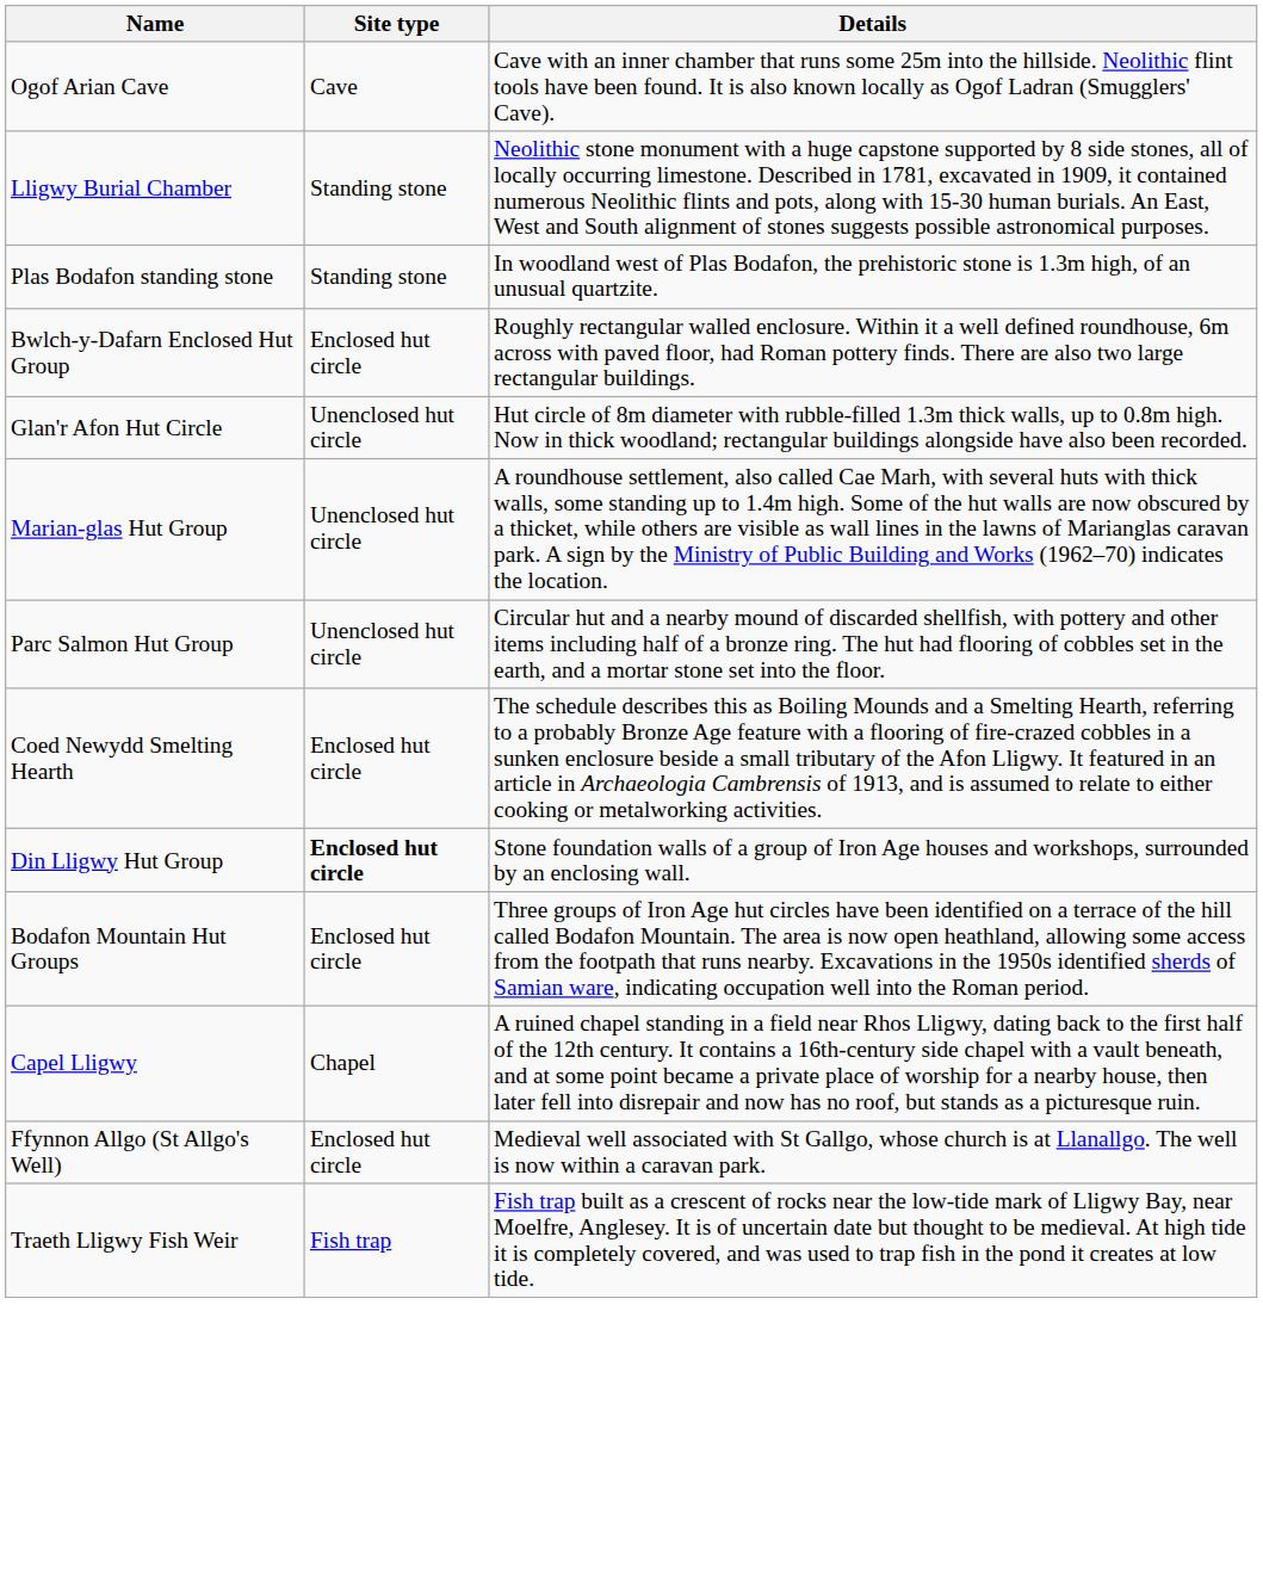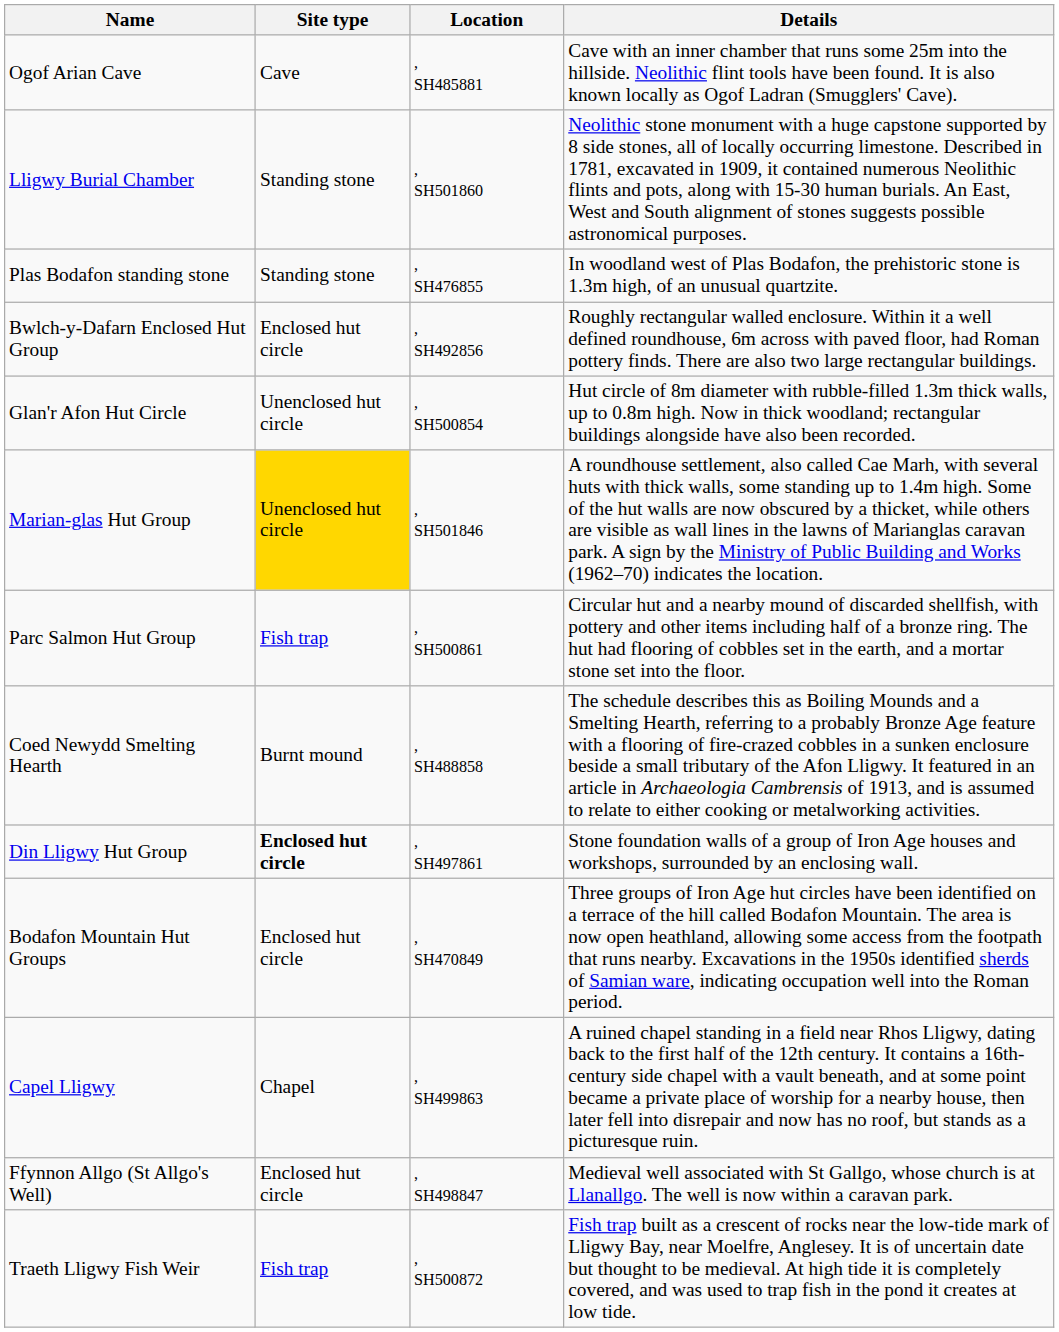 <table class=" wikitable plainrowheaders sortable" border="1">
 <tr>
 <th width=200pt>Name</th>
 <th width=120pt>Site type</th>
+<th width=120pt>Location</th>
 <th scope="col" class="unsortable">Details</th>
 </tr>
 <tr>
 <td> Ogof Arian Cave</td>
 <td>Cave</td>
+<td><small>, <br>SH485881</small></td>
 <td>Cave with an inner chamber that runs some 25m into the hillside. <a href='#'>Neolithic</a> flint tools have been found. It is also known locally as Ogof Ladran (Smugglers' Cave).</td>
 </tr>
 <tr>
 <td> <a href='#'>Lligwy Burial Chamber</a> </td>
 <td>Standing stone</td>
+<td><small>, <br>SH501860</small></td>
 <td><a href='#'>Neolithic</a> stone monument with a huge capstone supported by 8 side stones, all of locally occurring limestone. Described in 1781, excavated in 1909, it contained numerous Neolithic flints and pots, along with 15-30 human burials. An East, West and South alignment of stones suggests possible astronomical purposes.</td>
 </tr>
 <tr>
 <td> Plas Bodafon standing stone</td>
 <td>Standing stone</td>
+<td><small>, <br>SH476855</small></td>
 <td>In woodland west of Plas Bodafon, the prehistoric stone is 1.3m high, of an unusual quartzite.</td>
 </tr>
 <tr>
 <td> Bwlch-y-Dafarn Enclosed Hut Group</td>
 <td>Enclosed hut circle</td>
+<td><small>, <br>SH492856</small></td>
 <td>Roughly rectangular walled enclosure. Within it a well defined roundhouse, 6m across with paved floor, had Roman pottery finds. There are also two large rectangular buildings.</td>
 </tr>
 <tr>
 <td> Glan'r Afon Hut Circle</td>
 <td>Unenclosed hut circle</td>
+<td><small>, <br>SH500854</small></td>
 <td>Hut circle of 8m diameter with rubble-filled 1.3m thick walls, up to 0.8m high. Now in thick woodland; rectangular buildings alongside have also been recorded.</td>
 </tr>
 <tr>
 <td> <a href='#'>Marian-glas</a> Hut Group</td>
-<td>Unenclosed hut circle</td>
+<td style="background: gold;">Unenclosed hut circle</td>
+<td><small>, <br>SH501846</small></td>
 <td>A roundhouse settlement, also called Cae Marh, with several huts with thick walls, some standing up to 1.4m high. Some of the hut walls are now obscured by a thicket, while others are visible as wall lines in the lawns of Marianglas caravan park. A sign by the <a href='#'>Ministry of Public Building and Works</a> (1962–70) indicates the location.</td>
 </tr>
 <tr>
 <td> Parc Salmon Hut Group</td>
-<td>Unenclosed hut circle</td>
+<td><a href='#'>Fish trap</a></td>
+<td><small>, <br>SH500861</small></td>
 <td>Circular hut and a nearby mound of discarded shellfish, with pottery and other items including half of a bronze ring. The hut had flooring of cobbles set in the earth, and a mortar stone set into the floor.</td>
 </tr>
 <tr>
 <td> Coed Newydd Smelting Hearth</td>
-<td>Enclosed hut circle</td>
+<td>Burnt mound</td>
+<td><small>, <br>SH488858</small></td>
 <td>The schedule describes this as Boiling Mounds and a Smelting Hearth, referring to a probably Bronze Age feature with a flooring of fire-crazed cobbles in a sunken enclosure beside a small tributary of the Afon Lligwy. It featured in an article in <em>Archaeologia Cambrensis</em> of 1913, and is assumed to relate to either cooking or metalworking activities.</td>
 </tr>
 <tr>
 <td> <a href='#'>Din Lligwy</a> Hut Group </td>
 <td><strong>Enclosed hut circle</strong></td>
+<td><small>, <br>SH497861</small></td>
 <td>Stone foundation walls of a group of Iron Age houses and workshops, surrounded by an enclosing wall.</td>
 </tr>
 <tr>
 <td> Bodafon Mountain Hut Groups</td>
 <td>Enclosed hut circle</td>
+<td><small>, <br>SH470849</small></td>
 <td>Three groups of Iron Age hut circles have been identified on a terrace of the  hill called Bodafon Mountain. The area is now open heathland, allowing some access from the footpath that runs nearby. Excavations in the 1950s identified <a href='#'>sherds</a> of <a href='#'>Samian ware</a>, indicating occupation well into the Roman period.</td>
 </tr>
 <tr>
 <td> <a href='#'>Capel Lligwy</a> </td>
 <td>Chapel</td>
+<td><small>, <br>SH499863</small></td>
 <td>A ruined chapel standing in a field near Rhos Lligwy, dating back to the first half of the 12th century. It contains a 16th-century side chapel with a vault beneath, and at some point became a private place of worship for a nearby house, then later fell into disrepair and now has no roof, but stands as a picturesque ruin.</td>
 </tr>
 <tr>
 <td> Ffynnon Allgo (St Allgo's Well)</td>
 <td>Enclosed hut circle</td>
+<td><small>, <br>SH498847</small></td>
 <td>Medieval well associated with St Gallgo, whose church is at <a href='#'>Llanallgo</a>. The well is now within a caravan park.</td>
 </tr>
 <tr>
 <td> Traeth Lligwy Fish Weir</td>
 <td><a href='#'>Fish trap</a></td>
+<td><small>, <br>SH500872</small></td>
 <td><a href='#'>Fish trap</a> built as a crescent of rocks near the low-tide mark of Lligwy Bay, near Moelfre, Anglesey. It is of uncertain date but thought to be medieval. At high tide it is completely covered, and was used to trap fish in the pond it creates at low tide.</td>
 </tr>
 </table>
